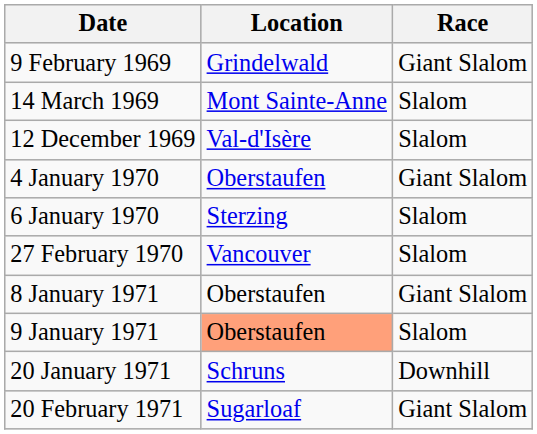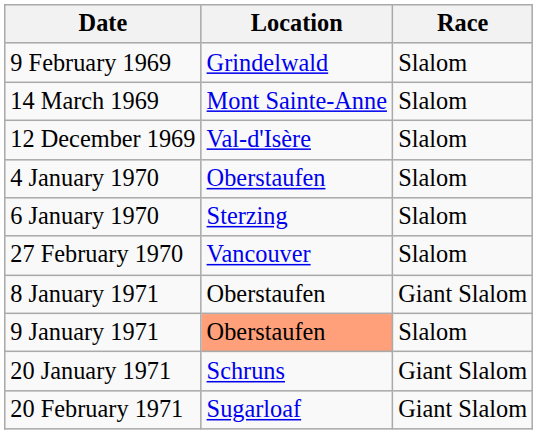 <table class="wikitable">
 <tr>
 <th>Date</th>
 <th>Location</th>
 <th>Race</th>
 </tr>
 <tr>
 <td>9 February 1969</td>
 <td> <a href='#'>Grindelwald</a></td>
-<td>Giant Slalom</td>
+<td>Slalom</td>
 </tr>
 <tr>
 <td>14 March 1969</td>
 <td> <a href='#'>Mont Sainte-Anne</a></td>
 <td>Slalom</td>
 </tr>
 <tr>
 <td>12 December 1969</td>
 <td> <a href='#'>Val-d'Isère</a></td>
 <td>Slalom</td>
 </tr>
 <tr>
 <td>4 January 1970</td>
 <td> <a href='#'>Oberstaufen</a></td>
-<td>Giant Slalom</td>
+<td>Slalom</td>
 </tr>
 <tr>
 <td>6 January 1970</td>
 <td> <a href='#'>Sterzing</a></td>
 <td>Slalom</td>
 </tr>
 <tr>
 <td>27 February 1970</td>
 <td> <a href='#'>Vancouver</a></td>
 <td>Slalom</td>
 </tr>
 <tr>
 <td>8 January 1971</td>
 <td> Oberstaufen</td>
 <td>Giant Slalom</td>
 </tr>
 <tr>
 <td>9 January 1971</td>
 <td style="background: lightsalmon;"> Oberstaufen</td>
 <td>Slalom</td>
 </tr>
 <tr>
 <td>20 January 1971</td>
 <td> <a href='#'>Schruns</a></td>
-<td>Downhill</td>
+<td>Giant Slalom</td>
 </tr>
 <tr>
 <td>20 February 1971</td>
 <td> <a href='#'>Sugarloaf</a></td>
 <td>Giant Slalom</td>
 </tr>
 </table>
